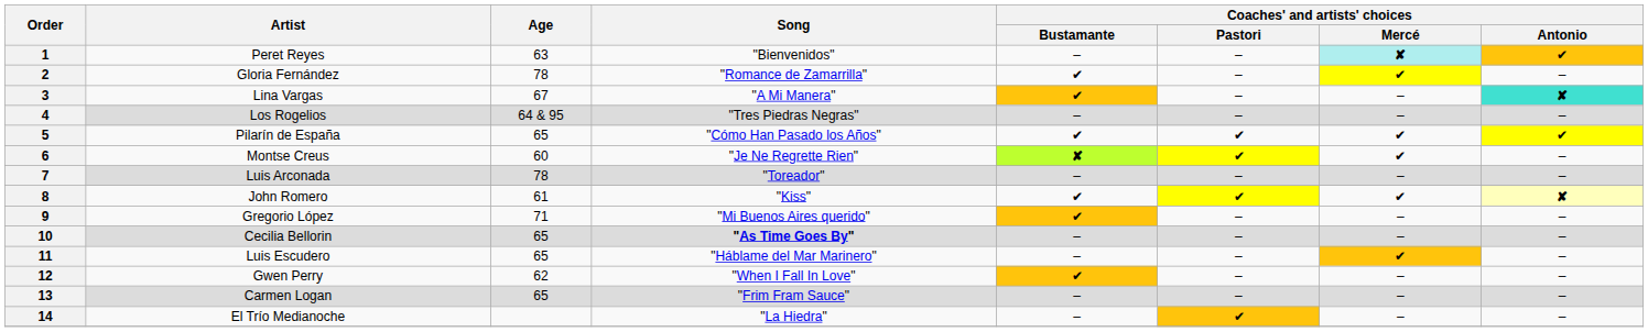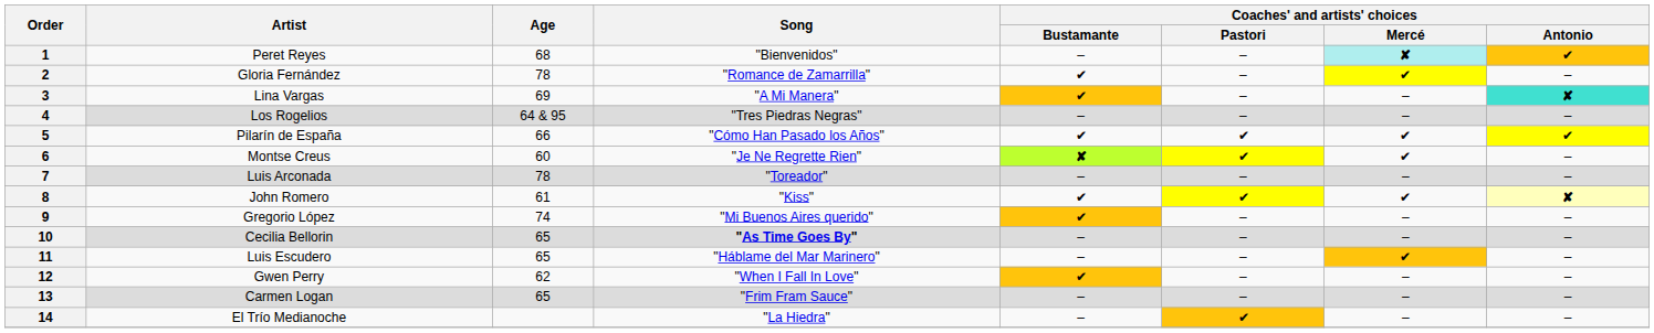 <table class="wikitable" style="text-align:center; line-height:17px; width:100%">
 <tr>
 <th rowspan="2" width="04%" scope="col">Order</th>
 <th rowspan="2" width="20%" scope="col">Artist</th>
 <th rowspan="2" width="05%" scope="col">Age</th>
 <th rowspan="2" width="20%" scope="col">Song</th>
 <th colspan="4" width="28%" scope="col">Coaches' and artists' choices</th>
 </tr>
 <tr>
 <th style="width:08%">Bustamante</th>
 <th style="width:08%">Pastori</th>
 <th style="width:08%">Mercé</th>
 <th style="width:08%">Antonio</th>
 </tr>
 <tr>
 <th>1</th>
 <td>Peret Reyes</td>
-<td>63</td>
+<td>68</td>
 <td>"Bienvenidos" </td>
 <td>–</td>
 <td>–</td>
 <td style="background:#afeeee"><strong>✘</strong></td>
 <td style="background:#ffc40c">✔</td>
 </tr>
 <tr>
 <th>2</th>
 <td>Gloria Fernández</td>
 <td>78</td>
 <td>"<a href='#'>Romance de Zamarrilla</a>"</td>
 <td>✔</td>
 <td>–</td>
 <td style="background: yellow">✔</td>
 <td>–</td>
 </tr>
 <tr>
 <th>3</th>
 <td>Lina Vargas</td>
-<td>67</td>
+<td>69</td>
 <td>"<a href='#'>A Mi Manera</a>"</td>
 <td style="background:#ffc40c">✔</td>
 <td>–</td>
 <td>–</td>
 <td style="background:turquoise"><strong>✘</strong></td>
 </tr>
 <tr style="background:#dcdcdc">
 <th>4</th>
 <td>Los Rogelios</td>
 <td>64 & 95</td>
 <td>"Tres Piedras Negras" </td>
 <td>–</td>
 <td>–</td>
 <td>–</td>
 <td>–</td>
 </tr>
 <tr>
 <th>5</th>
 <td>Pilarín de España</td>
-<td>65</td>
+<td>66</td>
 <td>"<a href='#'>Cómo Han Pasado los Años</a>"</td>
 <td>✔</td>
 <td>✔</td>
 <td>✔</td>
 <td style="background: yellow">✔</td>
 </tr>
 <tr>
 <th>6</th>
 <td>Montse Creus</td>
 <td>60</td>
 <td>"<a href='#'>Je Ne Regrette Rien</a>"</td>
 <td style="background:#bdff2f"><strong>✘</strong></td>
 <td style="background: yellow">✔</td>
 <td>✔</td>
 <td>–</td>
 </tr>
 <tr style="background:#dcdcdc">
 <th>7</th>
 <td>Luis Arconada</td>
 <td>78</td>
 <td>"<a href='#'>Toreador</a>"</td>
 <td>–</td>
 <td>–</td>
 <td>–</td>
 <td>–</td>
 </tr>
 <tr>
 <th>8</th>
 <td>John Romero</td>
 <td>61</td>
 <td>"<a href='#'>Kiss</a>"</td>
 <td>✔</td>
 <td style="background: yellow">✔</td>
 <td>✔</td>
 <td style="background:#ffffbc"><strong>✘</strong></td>
 </tr>
 <tr>
 <th>9</th>
 <td>Gregorio López</td>
-<td>71</td>
+<td>74</td>
 <td>"<a href='#'>Mi Buenos Aires querido</a>"</td>
 <td style="background:#ffc40c">✔</td>
 <td>–</td>
 <td>–</td>
 <td>–</td>
 </tr>
 <tr style="background:#dcdcdc">
 <th>10</th>
 <td>Cecilia Bellorin</td>
 <td>65</td>
 <td><strong>"<a href='#'>As Time Goes By</a>"</strong></td>
 <td>–</td>
 <td>–</td>
 <td>–</td>
 <td>–</td>
 </tr>
 <tr>
 <th>11</th>
 <td>Luis Escudero</td>
 <td>65</td>
 <td>"<a href='#'>Háblame del Mar Marinero</a>"</td>
 <td>–</td>
 <td>–</td>
 <td style="background:#ffc40c">✔</td>
 <td>–</td>
 </tr>
 <tr>
 <th>12</th>
 <td>Gwen Perry</td>
 <td>62</td>
 <td>"<a href='#'>When I Fall In Love</a>"</td>
 <td style="background:#ffc40c">✔</td>
 <td>–</td>
 <td>–</td>
 <td>–</td>
 </tr>
 <tr style="background:#dcdcdc">
 <th>13</th>
 <td>Carmen Logan</td>
 <td>65</td>
 <td>"<a href='#'>Frim Fram Sauce</a>"</td>
 <td>–</td>
 <td>–</td>
 <td>–</td>
 <td>–</td>
 </tr>
 <tr>
 <th>14</th>
 <td>El Trío Medianoche </td>
 <td></td>
 <td>"<a href='#'>La Hiedra</a>"</td>
 <td>–</td>
 <td style="background:#ffc40c">✔</td>
 <td>–</td>
 <td>–</td>
 </tr>
 <tr>
 </tr>
 </table>
